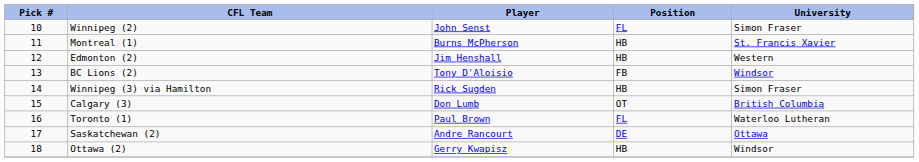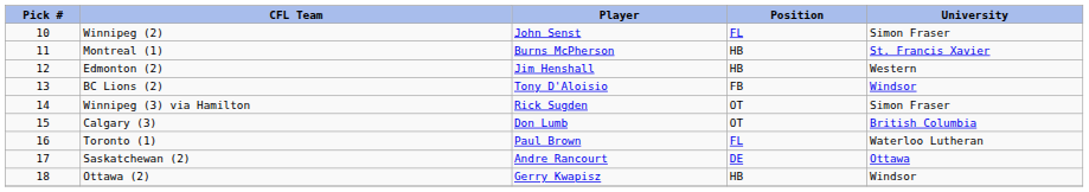 <table class="wikitable" border="1" style="width: 100%">
 <tr>
 <th style="background:#a8bdec;" width=7%>Pick #</th>
 <th width=40% style="background:#a8bdec;">CFL Team</th>
 <th width=20% style="background:#a8bdec;">Player</th>
 <th width=13% style="background:#a8bdec;">Position</th>
 <th width=20% style="background:#a8bdec;">University</th>
 </tr>
 <tr>
 <td align=center>10</td>
 <td>Winnipeg (2)</td>
 <td><a href='#'>John Senst</a></td>
 <td><a href='#'>FL</a></td>
 <td>Simon Fraser</td>
 </tr>
 <tr>
 <td align=center>11</td>
 <td>Montreal (1)</td>
 <td><a href='#'>Burns McPherson</a></td>
 <td>HB</td>
 <td><a href='#'>St. Francis Xavier</a></td>
 </tr>
 <tr>
 <td align=center>12</td>
 <td>Edmonton (2)</td>
 <td><a href='#'>Jim Henshall</a></td>
 <td>HB</td>
 <td>Western</td>
 </tr>
 <tr>
 <td align=center>13</td>
 <td>BC Lions (2)</td>
 <td><a href='#'>Tony D'Aloisio</a></td>
 <td>FB</td>
 <td><a href='#'>Windsor</a></td>
 </tr>
 <tr>
 <td align=center>14</td>
 <td>Winnipeg (3) via Hamilton</td>
 <td><a href='#'>Rick Sugden</a></td>
-<td>HB</td>
+<td>OT</td>
 <td>Simon Fraser</td>
 </tr>
 <tr>
 <td align=center>15</td>
 <td>Calgary (3)</td>
 <td><a href='#'>Don Lumb</a></td>
 <td>OT</td>
 <td><a href='#'>British Columbia</a></td>
 </tr>
 <tr>
 <td align=center>16</td>
 <td>Toronto (1)</td>
 <td><a href='#'>Paul Brown</a></td>
 <td><a href='#'>FL</a></td>
 <td>Waterloo Lutheran</td>
 </tr>
 <tr>
 <td align=center>17</td>
 <td>Saskatchewan (2)</td>
 <td><a href='#'>Andre Rancourt</a></td>
 <td><a href='#'>DE</a></td>
 <td><a href='#'>Ottawa</a></td>
 </tr>
 <tr>
 <td align=center>18</td>
 <td>Ottawa (2)</td>
 <td><a href='#'>Gerry Kwapisz</a></td>
 <td>HB</td>
 <td>Windsor</td>
 </tr>
 <tr>
 </tr>
 </table>
